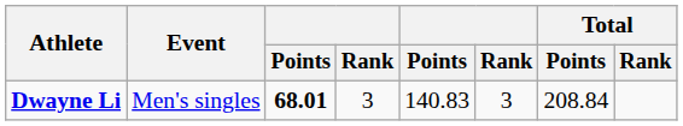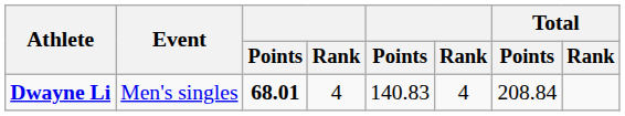 <table class="wikitable" style="font-size:90%">
 <tr>
 <th rowspan="2">Athlete</th>
 <th rowspan="2">Event</th>
 <th colspan="2"></th>
 <th colspan="2"></th>
 <th colspan="2">Total</th>
 </tr>
 <tr style="font-size:95%">
 <th>Points</th>
 <th>Rank</th>
 <th>Points</th>
 <th>Rank</th>
 <th>Points</th>
 <th>Rank</th>
 </tr>
 <tr align=center>
 <td align=left><strong><a href='#'>Dwayne Li</a></strong></td>
 <td align=left><a href='#'>Men's singles</a></td>
 <td><strong>68.01</strong></td>
-<td>3</td>
+<td>4</td>
 <td>140.83</td>
-<td>3</td>
+<td>4</td>
 <td>208.84</td>
 <td></td>
 </tr>
 </table>
